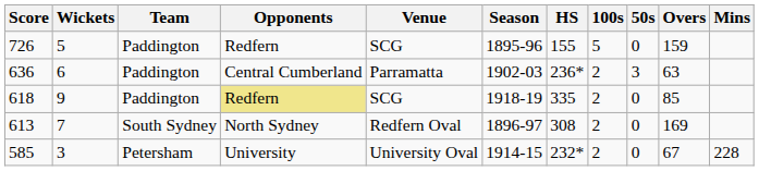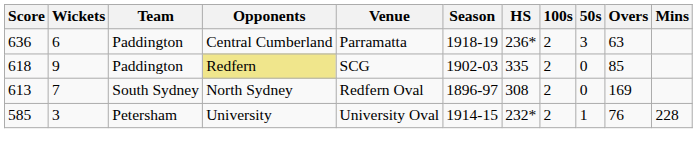 <table class="wikitable">
 <tr>
 <th>Score</th>
 <th>Wickets</th>
 <th>Team</th>
 <th>Opponents</th>
 <th>Venue</th>
 <th>Season</th>
 <th>HS</th>
 <th>100s</th>
 <th>50s</th>
 <th>Overs</th>
 <th>Mins</th>
 </tr>
 <tr>
-<td>726</td>
-<td>5</td>
-<td>Paddington</td>
-<td>Redfern</td>
-<td>SCG</td>
-<td>1895-96</td>
-<td>155</td>
-<td>5</td>
-<td>0</td>
-<td>159</td>
-<td></td>
-</tr>
-<tr>
 <td>636</td>
 <td>6</td>
 <td>Paddington</td>
 <td>Central Cumberland</td>
 <td>Parramatta</td>
-<td>1902-03</td>
+<td>1918-19</td>
 <td>236*</td>
 <td>2</td>
 <td>3</td>
 <td>63</td>
 <td></td>
 </tr>
 <tr>
 <td>618</td>
 <td>9</td>
 <td>Paddington</td>
 <td style="background: khaki;">Redfern</td>
 <td>SCG</td>
-<td>1918-19</td>
+<td>1902-03</td>
 <td>335</td>
 <td>2</td>
 <td>0</td>
 <td>85</td>
 <td></td>
 </tr>
 <tr>
 <td>613</td>
 <td>7</td>
 <td>South Sydney</td>
 <td>North Sydney</td>
 <td>Redfern Oval</td>
 <td>1896-97</td>
 <td>308</td>
 <td>2</td>
 <td>0</td>
 <td>169</td>
 <td></td>
 </tr>
 <tr>
 <td>585</td>
 <td>3</td>
 <td>Petersham</td>
 <td>University</td>
 <td>University Oval</td>
 <td>1914-15</td>
 <td>232*</td>
 <td>2</td>
-<td>0</td>
-<td>67</td>
+<td>1</td>
+<td>76</td>
 <td>228</td>
 </tr>
 </table>
